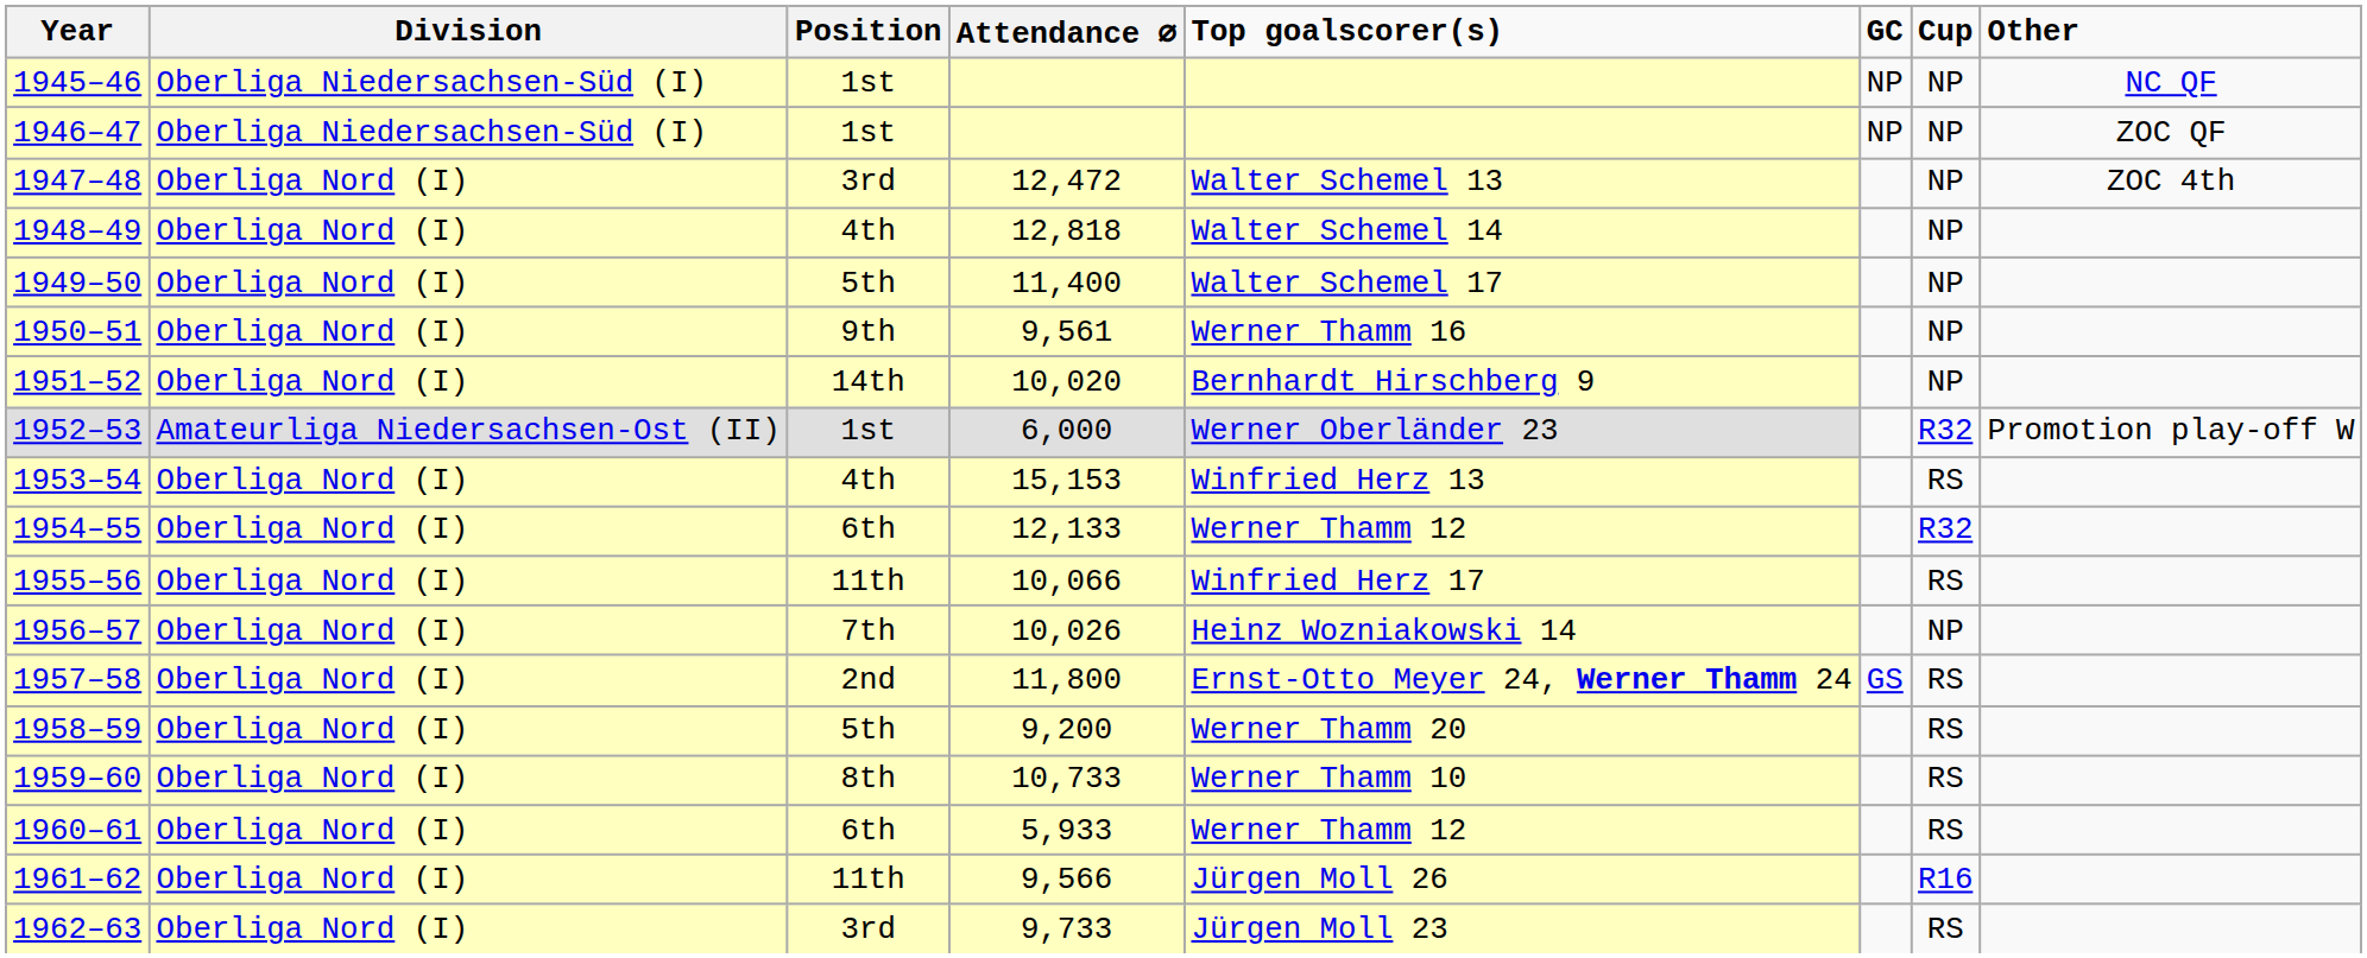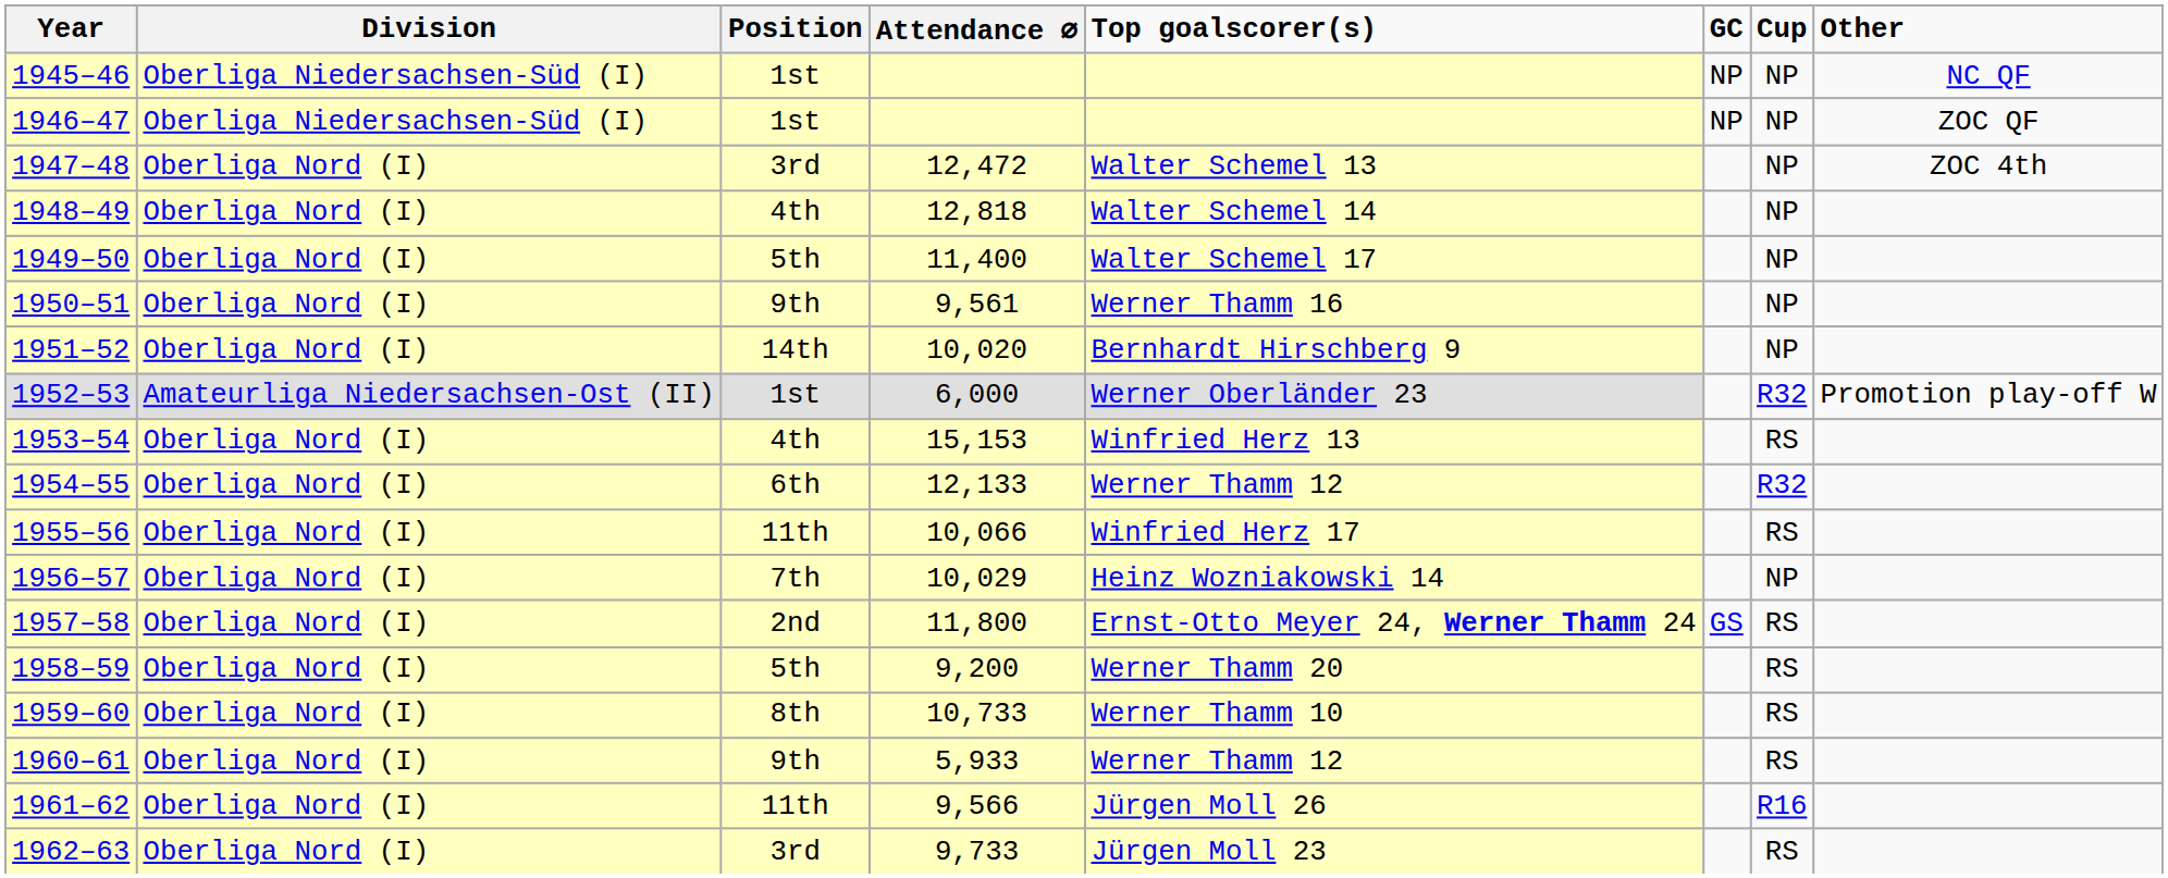 <table class="wikitable">
 <tr>
 <th>Year</th>
 <th>Division</th>
 <th>Position</th>
 <th>Attendance ⌀</th>
 <td><strong>Top goalscorer(s)</strong></td>
 <td><strong>GC</strong></td>
 <td><strong>Cup</strong></td>
 <td><strong>Other</strong></td>
 </tr>
 <tr align="center">
 <td bgcolor="#FFFFBF"><a href='#'>1945–46</a></td>
 <td bgcolor="#FFFFBF" align="left"><a href='#'>Oberliga Niedersachsen-Süd</a> (I)</td>
 <td bgcolor="#FFFFBF">1st</td>
 <td bgcolor="#FFFFBF"></td>
 <td bgcolor="#FFFFBF" align="left"></td>
 <td>NP</td>
 <td>NP</td>
 <td><a href='#'>NC QF</a></td>
 </tr>
 <tr align="center">
 <td bgcolor="#FFFFBF"><a href='#'>1946–47</a></td>
 <td bgcolor="#FFFFBF" align="left"><a href='#'>Oberliga Niedersachsen-Süd</a> (I)</td>
 <td bgcolor="#FFFFBF">1st</td>
 <td bgcolor="#FFFFBF"></td>
 <td bgcolor="#FFFFBF" align="left"></td>
 <td>NP</td>
 <td>NP</td>
 <td>ZOC QF</td>
 </tr>
 <tr align="center">
 <td bgcolor="#FFFFBF"><a href='#'>1947–48</a></td>
 <td bgcolor="#FFFFBF" align="left"><a href='#'>Oberliga Nord</a> (I)</td>
 <td bgcolor="#FFFFBF">3rd</td>
 <td bgcolor="#FFFFBF">12,472</td>
 <td bgcolor="#FFFFBF" align="left"> <a href='#'>Walter Schemel</a> 13</td>
 <td></td>
 <td>NP</td>
 <td>ZOC 4th</td>
 </tr>
 <tr align="center">
 <td bgcolor="#FFFFBF"><a href='#'>1948–49</a></td>
 <td bgcolor="#FFFFBF" align="left"><a href='#'>Oberliga Nord</a> (I)</td>
 <td bgcolor="#FFFFBF">4th</td>
 <td bgcolor="#FFFFBF">12,818</td>
 <td bgcolor="#FFFFBF" align="left"> <a href='#'>Walter Schemel</a> 14</td>
 <td></td>
 <td>NP</td>
 <td></td>
 </tr>
 <tr align="center">
 <td bgcolor="#FFFFBF"><a href='#'>1949–50</a></td>
 <td bgcolor="#FFFFBF" align="left"><a href='#'>Oberliga Nord</a> (I)</td>
 <td bgcolor="#FFFFBF">5th</td>
 <td bgcolor="#FFFFBF">11,400</td>
 <td bgcolor="#FFFFBF" align="left"> <a href='#'>Walter Schemel</a> 17</td>
 <td></td>
 <td>NP</td>
 <td></td>
 </tr>
 <tr align="center">
 <td bgcolor="#FFFFBF"><a href='#'>1950–51</a></td>
 <td bgcolor="#FFFFBF" align="left"><a href='#'>Oberliga Nord</a> (I)</td>
 <td bgcolor="#FFFFBF">9th</td>
 <td bgcolor="#FFFFBF">9,561</td>
 <td bgcolor="#FFFFBF" align="left"> <a href='#'>Werner Thamm</a> 16</td>
 <td></td>
 <td>NP</td>
 <td></td>
 </tr>
 <tr align="center">
 <td bgcolor="#FFFFBF"><a href='#'>1951–52</a></td>
 <td bgcolor="#FFFFBF" align="left"><a href='#'>Oberliga Nord</a> (I)</td>
 <td bgcolor="#FFFFBF">14th </td>
 <td bgcolor="#FFFFBF">10,020</td>
 <td bgcolor="#FFFFBF" align="left"> <a href='#'>Bernhardt Hirschberg</a> 9</td>
 <td></td>
 <td>NP</td>
 <td></td>
 </tr>
 <tr align="center">
 <td bgcolor="#dfdfdf"><a href='#'>1952–53</a></td>
 <td bgcolor="#dfdfdf" align="left"><a href='#'>Amateurliga Niedersachsen-Ost</a> (II)</td>
 <td bgcolor="#dfdfdf">1st </td>
 <td bgcolor="#dfdfdf">6,000</td>
 <td bgcolor="#dfdfdf" align="left"> <a href='#'>Werner Oberländer</a> 23</td>
 <td></td>
 <td><a href='#'>R32</a></td>
 <td>Promotion play-off W</td>
 </tr>
 <tr align="center">
 <td bgcolor="#FFFFBF"><a href='#'>1953–54</a></td>
 <td bgcolor="#FFFFBF" align="left"><a href='#'>Oberliga Nord</a> (I)</td>
 <td bgcolor="#FFFFBF">4th</td>
 <td bgcolor="#FFFFBF">15,153</td>
 <td bgcolor="#FFFFBF" align="left"> <a href='#'>Winfried Herz</a> 13</td>
 <td></td>
 <td>RS</td>
 <td></td>
 </tr>
 <tr align="center">
 <td bgcolor="#FFFFBF"><a href='#'>1954–55</a></td>
 <td bgcolor="#FFFFBF" align="left"><a href='#'>Oberliga Nord</a> (I)</td>
 <td bgcolor="#FFFFBF">6th</td>
 <td bgcolor="#FFFFBF">12,133</td>
 <td bgcolor="#FFFFBF" align="left"> <a href='#'>Werner Thamm</a> 12</td>
 <td></td>
 <td><a href='#'>R32</a></td>
 <td></td>
 </tr>
 <tr align="center">
 <td bgcolor="#FFFFBF"><a href='#'>1955–56</a></td>
 <td bgcolor="#FFFFBF" align="left"><a href='#'>Oberliga Nord</a> (I)</td>
 <td bgcolor="#FFFFBF">11th</td>
 <td bgcolor="#FFFFBF">10,066</td>
 <td bgcolor="#FFFFBF" align="left"> <a href='#'>Winfried Herz</a> 17</td>
 <td></td>
 <td>RS</td>
 <td></td>
 </tr>
 <tr align="center">
 <td bgcolor="#FFFFBF"><a href='#'>1956–57</a></td>
 <td bgcolor="#FFFFBF" align="left"><a href='#'>Oberliga Nord</a> (I)</td>
 <td bgcolor="#FFFFBF">7th</td>
-<td bgcolor="#FFFFBF">10,026</td>
+<td bgcolor="#FFFFBF">10,029</td>
 <td bgcolor="#FFFFBF" align="left"> <a href='#'>Heinz Wozniakowski</a> 14</td>
 <td></td>
 <td>NP</td>
 <td></td>
 </tr>
 <tr align="center">
 <td bgcolor="#FFFFBF"><a href='#'>1957–58</a></td>
 <td bgcolor="#FFFFBF" align="left"><a href='#'>Oberliga Nord</a> (I)</td>
 <td bgcolor="#FFFFBF">2nd</td>
 <td bgcolor="#FFFFBF">11,800</td>
 <td bgcolor="#FFFFBF" align="left"> <a href='#'>Ernst-Otto Meyer</a> 24,  <strong><a href='#'>Werner Thamm</a></strong> 24</td>
 <td><a href='#'>GS</a></td>
 <td>RS</td>
 <td></td>
 </tr>
 <tr align="center">
 <td bgcolor="#FFFFBF"><a href='#'>1958–59</a></td>
 <td bgcolor="#FFFFBF" align="left"><a href='#'>Oberliga Nord</a> (I)</td>
 <td bgcolor="#FFFFBF">5th</td>
 <td bgcolor="#FFFFBF">9,200</td>
 <td bgcolor="#FFFFBF" align="left"> <a href='#'>Werner Thamm</a> 20</td>
 <td></td>
 <td>RS</td>
 <td></td>
 </tr>
 <tr align="center">
 <td bgcolor="#FFFFBF"><a href='#'>1959–60</a></td>
 <td bgcolor="#FFFFBF" align="left"><a href='#'>Oberliga Nord</a> (I)</td>
 <td bgcolor="#FFFFBF">8th</td>
 <td bgcolor="#FFFFBF">10,733</td>
 <td bgcolor="#FFFFBF" align="left"> <a href='#'>Werner Thamm</a> 10</td>
 <td></td>
 <td>RS</td>
 <td></td>
 </tr>
 <tr align="center">
 <td bgcolor="#FFFFBF"><a href='#'>1960–61</a></td>
 <td bgcolor="#FFFFBF" align="left"><a href='#'>Oberliga Nord</a> (I)</td>
-<td bgcolor="#FFFFBF">6th</td>
+<td bgcolor="#FFFFBF">9th</td>
 <td bgcolor="#FFFFBF">5,933</td>
 <td bgcolor="#FFFFBF" align="left"> <a href='#'>Werner Thamm</a> 12</td>
 <td></td>
 <td>RS</td>
 <td></td>
 </tr>
 <tr align="center">
 <td bgcolor="#FFFFBF"><a href='#'>1961–62</a></td>
 <td bgcolor="#FFFFBF" align="left"><a href='#'>Oberliga Nord</a> (I)</td>
 <td bgcolor="#FFFFBF">11th</td>
 <td bgcolor="#FFFFBF">9,566</td>
 <td bgcolor="#FFFFBF" align="left"> <a href='#'>Jürgen Moll</a> 26</td>
 <td></td>
 <td><a href='#'>R16</a></td>
 <td></td>
 </tr>
 <tr align="center">
 <td bgcolor="#FFFFBF"><a href='#'>1962–63</a></td>
 <td bgcolor="#FFFFBF" align="left"><a href='#'>Oberliga Nord</a> (I)</td>
 <td bgcolor="#FFFFBF">3rd</td>
 <td bgcolor="#FFFFBF">9,733</td>
 <td bgcolor="#FFFFBF" align="left"> <a href='#'>Jürgen Moll</a> 23</td>
 <td></td>
 <td>RS</td>
 <td></td>
 </tr>
 </table>
